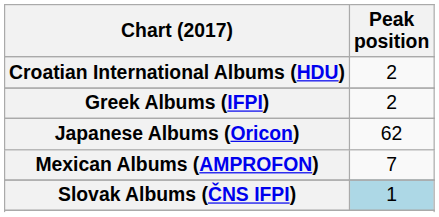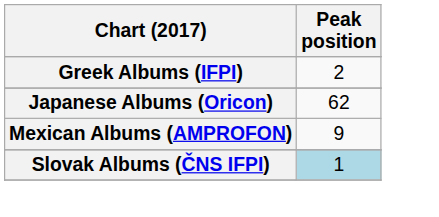 <table class="wikitable sortable plainrowheaders" style="text-align:center">
 <tr>
 <th scope="col">Chart (2017)</th>
 <th scope="col">Peak<br>position</th>
 </tr>
 <tr>
 </tr>
 <tr>
 </tr>
 <tr>
 </tr>
 <tr>
 </tr>
 <tr>
-</tr>
-<tr>
-<th scope="row">Croatian International Albums (<a href='#'>HDU</a>)</th>
-<td>2</td>
 </tr>
 <tr>
 </tr>
 <tr>
 </tr>
 <tr>
 </tr>
 <tr>
 </tr>
 <tr>
 </tr>
 <tr>
 </tr>
 <tr>
 <th scope="row">Greek Albums (<a href='#'>IFPI</a>)</th>
 <td>2</td>
 </tr>
 <tr>
 </tr>
 <tr>
 </tr>
 <tr>
 </tr>
 <tr>
 <th scope="row">Japanese Albums (<a href='#'>Oricon</a>)</th>
 <td>62</td>
 </tr>
 <tr>
 <th scope="row">Mexican Albums (<a href='#'>AMPROFON</a>)</th>
-<td>7</td>
+<td>9</td>
 </tr>
 <tr>
 </tr>
 <tr>
 </tr>
 <tr>
 </tr>
 <tr>
 </tr>
 <tr>
 </tr>
 <tr>
 <th scope="row">Slovak Albums (<a href='#'>ČNS IFPI</a>)</th>
 <td style="background: lightblue;">1</td>
 </tr>
 <tr>
 </tr>
 <tr>
 </tr>
 <tr>
 </tr>
 <tr>
 </tr>
 <tr>
 </tr>
 <tr>
 </tr>
 <tr>
 </tr>
 </table>
